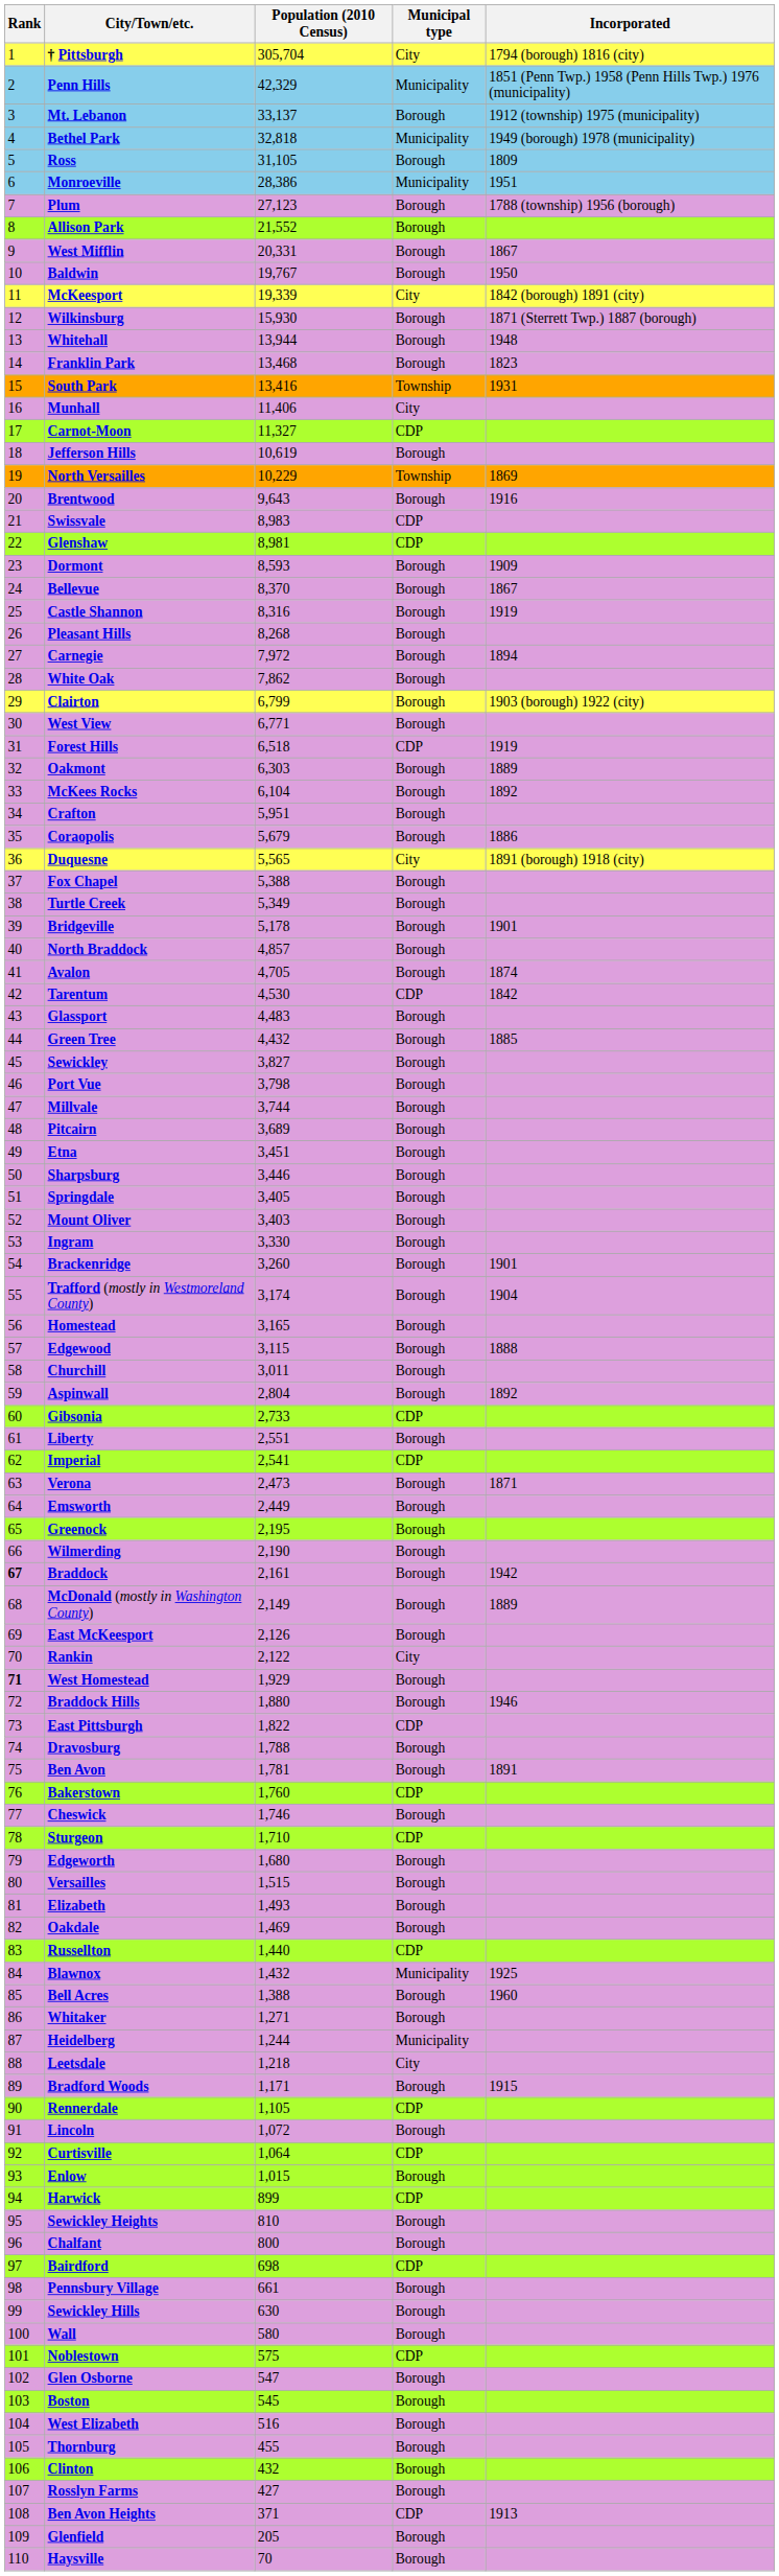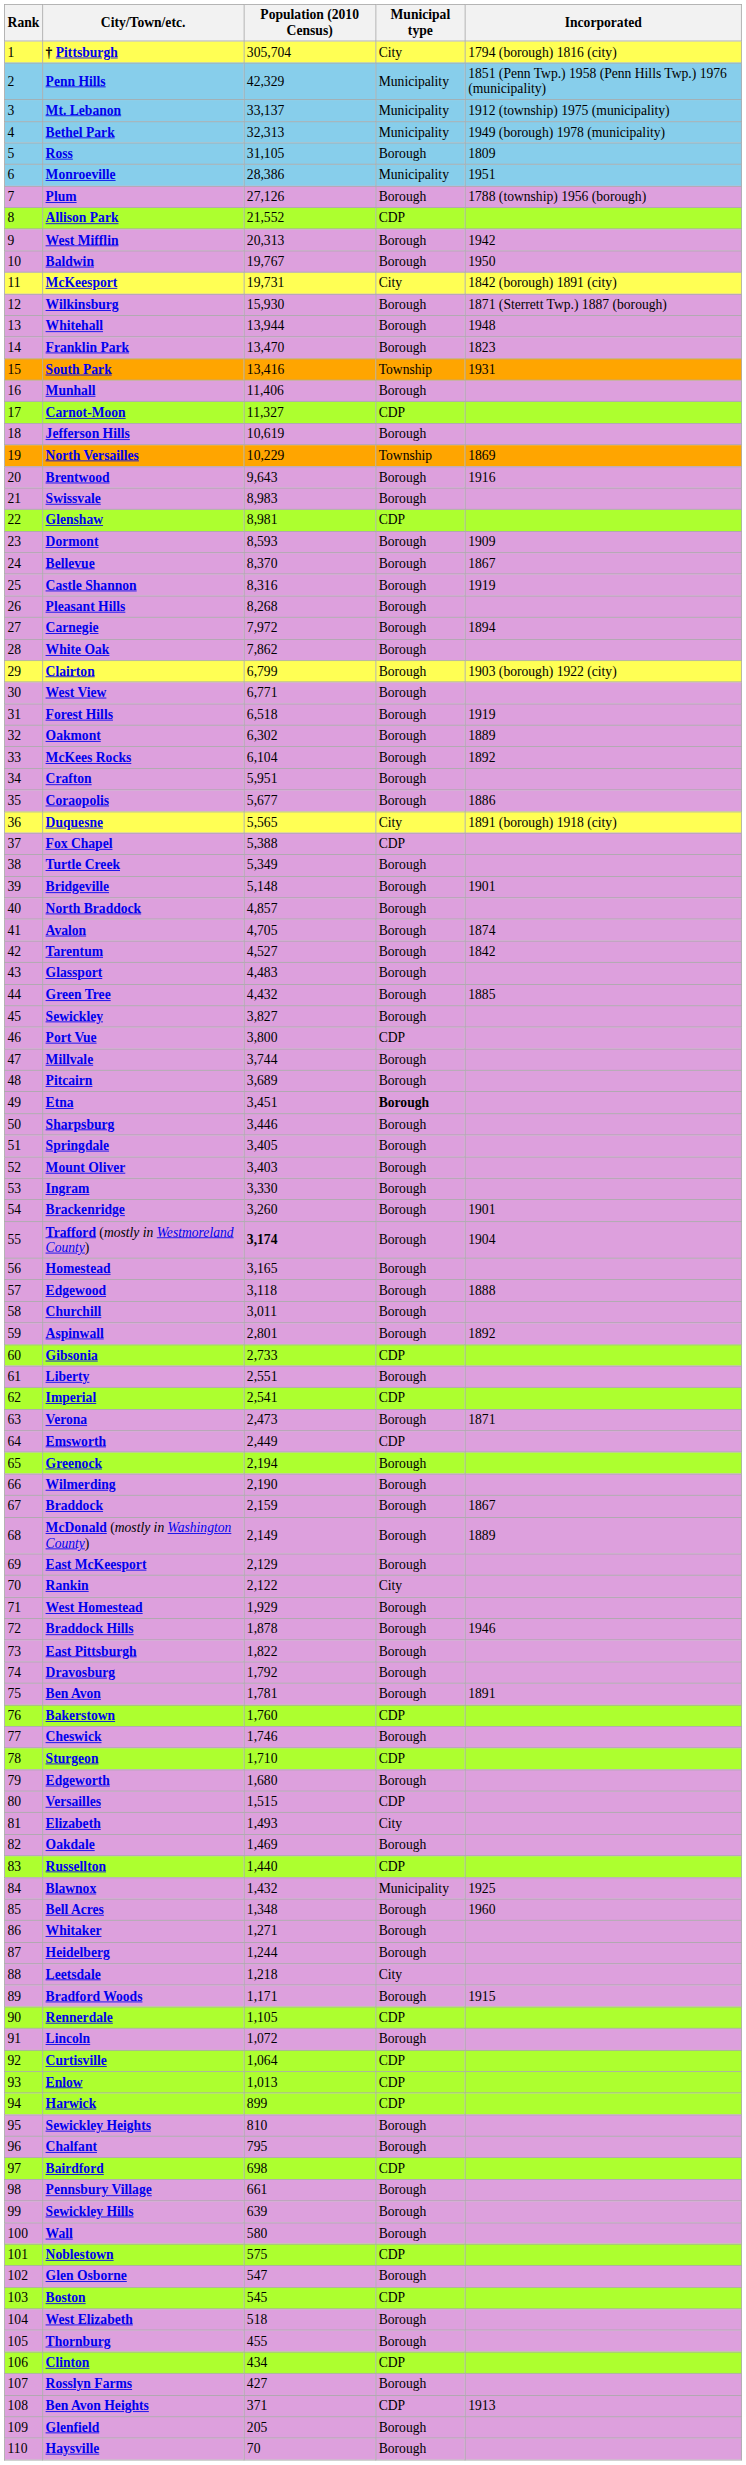 <table class="wikitable sortable">
 <tr>
 <th>Rank</th>
 <th>City/Town/etc.</th>
 <th>Population (2010 Census)</th>
 <th>Municipal type</th>
 <th>Incorporated</th>
 </tr>
 <tr style="background:#ffff54;">
 <td>1</td>
 <td><strong>† <a href='#'>Pittsburgh</a></strong></td>
 <td>305,704</td>
 <td>City</td>
 <td>1794 (borough) 1816 (city)</td>
 </tr>
 <tr style="background:skyBlue;">
 <td>2</td>
 <td><strong><a href='#'>Penn Hills</a></strong></td>
 <td>42,329</td>
 <td>Municipality</td>
 <td>1851 (Penn Twp.) 1958 (Penn Hills Twp.) 1976 (municipality)</td>
 </tr>
 <tr style="background:skyBlue;">
 <td>3</td>
 <td><strong><a href='#'>Mt. Lebanon</a></strong></td>
 <td>33,137</td>
-<td>Borough</td>
+<td>Municipality</td>
 <td>1912 (township) 1975 (municipality)</td>
 </tr>
 <tr style="background:skyBlue;">
 <td>4</td>
 <td><strong><a href='#'>Bethel Park</a></strong></td>
-<td>32,818</td>
+<td>32,313</td>
 <td>Municipality</td>
 <td>1949 (borough) 1978 (municipality)</td>
 </tr>
 <tr style="background:skyBlue;">
 <td>5</td>
 <td><strong><a href='#'>Ross</a></strong></td>
 <td>31,105</td>
 <td>Borough</td>
 <td>1809</td>
 </tr>
 <tr style="background:skyBlue;">
 <td>6</td>
 <td><strong><a href='#'>Monroeville</a></strong></td>
 <td>28,386</td>
 <td>Municipality</td>
 <td>1951</td>
 </tr>
 <tr style="background:plum;">
 <td>7</td>
 <td><strong><a href='#'>Plum</a></strong></td>
-<td>27,123</td>
+<td>27,126</td>
 <td>Borough</td>
 <td>1788 (township) 1956 (borough)</td>
 </tr>
 <tr style="background:#adff2f;">
 <td>8</td>
 <td><strong><a href='#'>Allison Park</a></strong></td>
 <td>21,552</td>
-<td>Borough</td>
+<td>CDP</td>
 <td></td>
 </tr>
 <tr style="background:plum;">
 <td>9</td>
 <td><strong><a href='#'>West Mifflin</a></strong></td>
-<td>20,331</td>
+<td>20,313</td>
 <td>Borough</td>
-<td>1867</td>
+<td>1942</td>
 </tr>
 <tr style="background:plum;">
 <td>10</td>
 <td><strong><a href='#'>Baldwin</a></strong></td>
 <td>19,767</td>
 <td>Borough</td>
 <td>1950</td>
 </tr>
 <tr style="background:#ffff54;">
 <td>11</td>
 <td><strong><a href='#'>McKeesport</a></strong></td>
-<td>19,339</td>
+<td>19,731</td>
 <td>City</td>
 <td>1842 (borough) 1891 (city)</td>
 </tr>
 <tr style="background:plum;">
 <td>12</td>
 <td><strong><a href='#'>Wilkinsburg</a></strong></td>
 <td>15,930</td>
 <td>Borough</td>
 <td>1871 (Sterrett Twp.) 1887 (borough)</td>
 </tr>
 <tr style="background:plum;">
 <td>13</td>
 <td><strong><a href='#'>Whitehall</a></strong></td>
 <td>13,944</td>
 <td>Borough</td>
 <td>1948</td>
 </tr>
 <tr style="background:plum;">
 <td>14</td>
 <td><strong><a href='#'>Franklin Park</a></strong></td>
-<td>13,468</td>
+<td>13,470</td>
 <td>Borough</td>
 <td>1823</td>
 </tr>
 <tr style="background:orange;">
 <td>15</td>
 <td><strong><a href='#'>South Park</a></strong></td>
 <td>13,416</td>
 <td>Township</td>
 <td>1931</td>
 </tr>
 <tr style="background:plum;">
 <td>16</td>
 <td><strong><a href='#'>Munhall</a></strong></td>
 <td>11,406</td>
-<td>City</td>
+<td>Borough</td>
 <td></td>
 </tr>
 <tr style="background:#adff2f;">
 <td>17</td>
 <td><strong><a href='#'>Carnot-Moon</a></strong></td>
 <td>11,327</td>
 <td>CDP</td>
 <td></td>
 </tr>
 <tr style="background:plum;">
 <td>18</td>
 <td><strong><a href='#'>Jefferson Hills</a></strong></td>
 <td>10,619</td>
 <td>Borough</td>
 <td></td>
 </tr>
 <tr style="background:orange;">
 <td>19</td>
 <td><strong><a href='#'>North Versailles</a></strong></td>
 <td>10,229</td>
 <td>Township</td>
 <td>1869</td>
 </tr>
 <tr style="background:plum;">
 <td>20</td>
 <td><strong><a href='#'>Brentwood</a></strong></td>
 <td>9,643</td>
 <td>Borough</td>
 <td>1916</td>
 </tr>
 <tr style="background:plum;">
 <td>21</td>
 <td><strong><a href='#'>Swissvale</a></strong></td>
 <td>8,983</td>
-<td>CDP</td>
+<td>Borough</td>
 <td></td>
 </tr>
 <tr style="background:#adff2f;">
 <td>22</td>
 <td><strong><a href='#'>Glenshaw</a></strong></td>
 <td>8,981</td>
 <td>CDP</td>
 <td></td>
 </tr>
 <tr style="background:plum;">
 <td>23</td>
 <td><strong><a href='#'>Dormont</a></strong></td>
 <td>8,593</td>
 <td>Borough</td>
 <td>1909</td>
 </tr>
 <tr style="background:plum;">
 <td>24</td>
 <td><strong><a href='#'>Bellevue</a></strong></td>
 <td>8,370</td>
 <td>Borough</td>
 <td>1867</td>
 </tr>
 <tr style="background:plum;">
 <td>25</td>
 <td><strong><a href='#'>Castle Shannon</a></strong></td>
 <td>8,316</td>
 <td>Borough</td>
 <td>1919</td>
 </tr>
 <tr style="background:plum;">
 <td>26</td>
 <td><strong><a href='#'>Pleasant Hills</a></strong></td>
 <td>8,268</td>
 <td>Borough</td>
 <td></td>
 </tr>
 <tr style="background:plum;">
 <td>27</td>
 <td><strong><a href='#'>Carnegie</a></strong></td>
 <td>7,972</td>
 <td>Borough</td>
 <td>1894</td>
 </tr>
 <tr style="background:plum;">
 <td>28</td>
 <td><strong><a href='#'>White Oak</a></strong></td>
 <td>7,862</td>
 <td>Borough</td>
 <td></td>
 </tr>
 <tr style="background:#ffff54;">
 <td>29</td>
 <td><strong><a href='#'>Clairton</a></strong></td>
 <td>6,799</td>
 <td>Borough</td>
 <td>1903 (borough) 1922 (city)</td>
 </tr>
 <tr style="background:plum;">
 <td>30</td>
 <td><strong><a href='#'>West View</a></strong></td>
 <td>6,771</td>
 <td>Borough</td>
 <td></td>
 </tr>
 <tr style="background:plum;">
 <td>31</td>
 <td><strong><a href='#'>Forest Hills</a></strong></td>
 <td>6,518</td>
-<td>CDP</td>
+<td>Borough</td>
 <td>1919</td>
 </tr>
 <tr style="background:plum;">
 <td>32</td>
 <td><strong><a href='#'>Oakmont</a></strong></td>
-<td>6,303</td>
+<td>6,302</td>
 <td>Borough</td>
 <td>1889</td>
 </tr>
 <tr style="background:plum;">
 <td>33</td>
 <td><strong><a href='#'>McKees Rocks</a></strong></td>
 <td>6,104</td>
 <td>Borough</td>
 <td>1892</td>
 </tr>
 <tr style="background:plum;">
 <td>34</td>
 <td><strong><a href='#'>Crafton</a></strong></td>
 <td>5,951</td>
 <td>Borough</td>
 <td></td>
 </tr>
 <tr style="background:plum;">
 <td>35</td>
 <td><strong><a href='#'>Coraopolis</a></strong></td>
-<td>5,679</td>
+<td>5,677</td>
 <td>Borough</td>
 <td>1886</td>
 </tr>
 <tr style="background:#ffff54;">
 <td>36</td>
 <td><strong><a href='#'>Duquesne</a></strong></td>
 <td>5,565</td>
 <td>City</td>
 <td>1891 (borough) 1918 (city)</td>
 </tr>
 <tr style="background:plum;">
 <td>37</td>
 <td><strong><a href='#'>Fox Chapel</a></strong></td>
 <td>5,388</td>
-<td>Borough</td>
+<td>CDP</td>
 <td></td>
 </tr>
 <tr style="background:plum;">
 <td>38</td>
 <td><strong><a href='#'>Turtle Creek</a></strong></td>
 <td>5,349</td>
 <td>Borough</td>
 <td></td>
 </tr>
 <tr style="background:plum;">
 <td>39</td>
 <td><strong><a href='#'>Bridgeville</a></strong></td>
-<td>5,178</td>
+<td>5,148</td>
 <td>Borough</td>
 <td>1901</td>
 </tr>
 <tr style="background:plum;">
 <td>40</td>
 <td><strong><a href='#'>North Braddock</a></strong></td>
 <td>4,857</td>
 <td>Borough</td>
 <td></td>
 </tr>
 <tr style="background:plum;">
 <td>41</td>
 <td><strong><a href='#'>Avalon</a></strong></td>
 <td>4,705</td>
 <td>Borough</td>
 <td>1874</td>
 </tr>
 <tr style="background:plum;">
 <td>42</td>
 <td><strong><a href='#'>Tarentum</a></strong></td>
-<td>4,530</td>
-<td>CDP</td>
+<td>4,527</td>
+<td>Borough</td>
 <td>1842</td>
 </tr>
 <tr style="background:plum;">
 <td>43</td>
 <td><strong><a href='#'>Glassport</a></strong></td>
 <td>4,483</td>
 <td>Borough</td>
 <td></td>
 </tr>
 <tr style="background:plum;">
 <td>44</td>
 <td><strong><a href='#'>Green Tree</a></strong></td>
 <td>4,432</td>
 <td>Borough</td>
 <td>1885</td>
 </tr>
 <tr style="background:plum;">
 <td>45</td>
 <td><strong><a href='#'>Sewickley</a></strong></td>
 <td>3,827</td>
 <td>Borough</td>
 <td></td>
 </tr>
 <tr style="background:plum;">
 <td>46</td>
 <td><strong><a href='#'>Port Vue</a></strong></td>
-<td>3,798</td>
-<td>Borough</td>
+<td>3,800</td>
+<td>CDP</td>
 <td></td>
 </tr>
 <tr style="background:plum;">
 <td>47</td>
 <td><strong><a href='#'>Millvale</a></strong></td>
 <td>3,744</td>
 <td>Borough</td>
 <td></td>
 </tr>
 <tr style="background:plum;">
 <td>48</td>
 <td><strong><a href='#'>Pitcairn</a></strong></td>
 <td>3,689</td>
 <td>Borough</td>
 <td></td>
 </tr>
 <tr style="background:plum;">
 <td>49</td>
 <td><strong><a href='#'>Etna</a></strong></td>
 <td>3,451</td>
-<td>Borough</td>
+<td><strong>Borough</strong></td>
 <td></td>
 </tr>
 <tr style="background:plum;">
 <td>50</td>
 <td><strong><a href='#'>Sharpsburg</a></strong></td>
 <td>3,446</td>
 <td>Borough</td>
 <td></td>
 </tr>
 <tr style="background:plum;">
 <td>51</td>
 <td><strong><a href='#'>Springdale</a></strong></td>
 <td>3,405</td>
 <td>Borough</td>
 <td></td>
 </tr>
 <tr style="background:plum;">
 <td>52</td>
 <td><strong><a href='#'>Mount Oliver</a></strong></td>
 <td>3,403</td>
 <td>Borough</td>
 <td></td>
 </tr>
 <tr style="background:plum;">
 <td>53</td>
 <td><strong><a href='#'>Ingram</a></strong></td>
 <td>3,330</td>
 <td>Borough</td>
 <td></td>
 </tr>
 <tr style="background:plum;">
 <td>54</td>
 <td><strong><a href='#'>Brackenridge</a></strong></td>
 <td>3,260</td>
 <td>Borough</td>
 <td>1901</td>
 </tr>
 <tr style="background:plum;">
 <td>55</td>
 <td><strong><a href='#'>Trafford</a></strong> (<em>mostly in <a href='#'>Westmoreland County</a></em>)</td>
-<td>3,174</td>
+<td><strong>3,174</strong></td>
 <td>Borough</td>
 <td>1904</td>
 </tr>
 <tr style="background:plum;">
 <td>56</td>
 <td><strong><a href='#'>Homestead</a></strong></td>
 <td>3,165</td>
 <td>Borough</td>
 <td></td>
 </tr>
 <tr style="background:plum;">
 <td>57</td>
 <td><strong><a href='#'>Edgewood</a></strong></td>
-<td>3,115</td>
+<td>3,118</td>
 <td>Borough</td>
 <td>1888</td>
 </tr>
 <tr style="background:plum;">
 <td>58</td>
 <td><strong><a href='#'>Churchill</a></strong></td>
 <td>3,011</td>
 <td>Borough</td>
 <td></td>
 </tr>
 <tr style="background:plum;">
 <td>59</td>
 <td><strong><a href='#'>Aspinwall</a></strong></td>
-<td>2,804</td>
+<td>2,801</td>
 <td>Borough</td>
 <td>1892</td>
 </tr>
 <tr style="background:#adff2f;">
 <td>60</td>
 <td><strong><a href='#'>Gibsonia</a></strong></td>
 <td>2,733</td>
 <td>CDP</td>
 <td></td>
 </tr>
 <tr style="background:plum;">
 <td>61</td>
 <td><strong><a href='#'>Liberty</a></strong></td>
 <td>2,551</td>
 <td>Borough</td>
 <td></td>
 </tr>
 <tr style="background:#adff2f;">
 <td>62</td>
 <td><strong><a href='#'>Imperial</a></strong></td>
 <td>2,541</td>
 <td>CDP</td>
 <td></td>
 </tr>
 <tr style="background:plum;">
 <td>63</td>
 <td><strong><a href='#'>Verona</a></strong></td>
 <td>2,473</td>
 <td>Borough</td>
 <td>1871</td>
 </tr>
 <tr style="background:plum;">
 <td>64</td>
 <td><strong><a href='#'>Emsworth</a></strong></td>
 <td>2,449</td>
-<td>Borough</td>
+<td>CDP</td>
 <td></td>
 </tr>
 <tr style="background:#adff2f;">
 <td>65</td>
 <td><strong><a href='#'>Greenock</a></strong></td>
-<td>2,195</td>
+<td>2,194</td>
 <td>Borough</td>
 <td></td>
 </tr>
 <tr style="background:plum;">
 <td>66</td>
 <td><strong><a href='#'>Wilmerding</a></strong></td>
 <td>2,190</td>
 <td>Borough</td>
 <td></td>
 </tr>
 <tr style="background:plum;">
-<td><strong>67</strong></td>
+<td>67</td>
 <td><strong><a href='#'>Braddock</a></strong></td>
-<td>2,161</td>
+<td>2,159</td>
 <td>Borough</td>
-<td>1942</td>
+<td>1867</td>
 </tr>
 <tr style="background:plum;">
 <td>68</td>
 <td><strong><a href='#'>McDonald</a></strong> (<em>mostly in <a href='#'>Washington County</a></em>)</td>
 <td>2,149</td>
 <td>Borough</td>
 <td>1889</td>
 </tr>
 <tr style="background:plum;">
 <td>69</td>
 <td><strong><a href='#'>East McKeesport</a></strong></td>
-<td>2,126</td>
+<td>2,129</td>
 <td>Borough</td>
 <td></td>
 </tr>
 <tr style="background:plum;">
 <td>70</td>
 <td><strong><a href='#'>Rankin</a></strong></td>
 <td>2,122</td>
 <td>City</td>
 <td></td>
 </tr>
 <tr style="background:plum;">
-<td><strong>71</strong></td>
+<td>71</td>
 <td><strong><a href='#'>West Homestead</a></strong></td>
 <td>1,929</td>
 <td>Borough</td>
 <td></td>
 </tr>
 <tr style="background:plum;">
 <td>72</td>
 <td><strong><a href='#'>Braddock Hills</a></strong></td>
-<td>1,880</td>
+<td>1,878</td>
 <td>Borough</td>
 <td>1946</td>
 </tr>
 <tr style="background:plum;">
 <td>73</td>
 <td><strong><a href='#'>East Pittsburgh</a></strong></td>
 <td>1,822</td>
-<td>CDP</td>
+<td>Borough</td>
 <td></td>
 </tr>
 <tr style="background:plum;">
 <td>74</td>
 <td><strong><a href='#'>Dravosburg</a></strong></td>
-<td>1,788</td>
+<td>1,792</td>
 <td>Borough</td>
 <td></td>
 </tr>
 <tr style="background:plum;">
 <td>75</td>
 <td><strong><a href='#'>Ben Avon</a></strong></td>
 <td>1,781</td>
 <td>Borough</td>
 <td>1891</td>
 </tr>
 <tr style="background:#adff2f;">
 <td>76</td>
 <td><strong><a href='#'>Bakerstown</a></strong></td>
 <td>1,760</td>
 <td>CDP</td>
 <td></td>
 </tr>
 <tr style="background:plum;">
 <td>77</td>
 <td><strong><a href='#'>Cheswick</a></strong></td>
 <td>1,746</td>
 <td>Borough</td>
 <td></td>
 </tr>
 <tr style="background:#adff2f;">
 <td>78</td>
 <td><strong><a href='#'>Sturgeon</a></strong></td>
 <td>1,710</td>
 <td>CDP</td>
 <td></td>
 </tr>
 <tr style="background:plum;">
 <td>79</td>
 <td><strong><a href='#'>Edgeworth</a></strong></td>
 <td>1,680</td>
 <td>Borough</td>
 <td></td>
 </tr>
 <tr style="background:plum;">
 <td>80</td>
 <td><strong><a href='#'>Versailles</a></strong></td>
 <td>1,515</td>
-<td>Borough</td>
+<td>CDP</td>
 <td></td>
 </tr>
 <tr style="background:plum;">
 <td>81</td>
 <td><strong><a href='#'>Elizabeth</a></strong></td>
 <td>1,493</td>
-<td>Borough</td>
+<td>City</td>
 <td></td>
 </tr>
 <tr style="background:plum;">
 <td>82</td>
 <td><strong><a href='#'>Oakdale</a></strong></td>
 <td>1,469</td>
 <td>Borough</td>
 <td></td>
 </tr>
 <tr style="background:#adff2f;">
 <td>83</td>
 <td><strong><a href='#'>Russellton</a></strong></td>
 <td>1,440</td>
 <td>CDP</td>
 <td></td>
 </tr>
 <tr style="background:plum;">
 <td>84</td>
 <td><strong><a href='#'>Blawnox</a></strong></td>
 <td>1,432</td>
 <td>Municipality</td>
 <td>1925</td>
 </tr>
 <tr style="background:plum;">
 <td>85</td>
 <td><strong><a href='#'>Bell Acres</a></strong></td>
-<td>1,388</td>
+<td>1,348</td>
 <td>Borough</td>
 <td>1960</td>
 </tr>
 <tr style="background:plum;">
 <td>86</td>
 <td><strong><a href='#'>Whitaker</a></strong></td>
 <td>1,271</td>
 <td>Borough</td>
 <td></td>
 </tr>
 <tr style="background:plum;">
 <td>87</td>
 <td><strong><a href='#'>Heidelberg</a></strong></td>
 <td>1,244</td>
-<td>Municipality</td>
+<td>Borough</td>
 <td></td>
 </tr>
 <tr style="background:plum;">
 <td>88</td>
 <td><strong><a href='#'>Leetsdale</a></strong></td>
 <td>1,218</td>
 <td>City</td>
 <td></td>
 </tr>
 <tr style="background:plum;">
 <td>89</td>
 <td><strong><a href='#'>Bradford Woods</a></strong></td>
 <td>1,171</td>
 <td>Borough</td>
 <td>1915</td>
 </tr>
 <tr style="background:#adff2f;">
 <td>90</td>
 <td><strong><a href='#'>Rennerdale</a></strong></td>
 <td>1,105</td>
 <td>CDP</td>
 <td></td>
 </tr>
 <tr style="background:plum;">
 <td>91</td>
 <td><strong><a href='#'>Lincoln</a></strong></td>
 <td>1,072</td>
 <td>Borough</td>
 <td></td>
 </tr>
 <tr style="background:#adff2f;">
 <td>92</td>
 <td><strong><a href='#'>Curtisville</a></strong></td>
 <td>1,064</td>
 <td>CDP</td>
 <td></td>
 </tr>
 <tr style="background:#adff2f;">
 <td>93</td>
 <td><strong><a href='#'>Enlow</a></strong></td>
-<td>1,015</td>
-<td>Borough</td>
+<td>1,013</td>
+<td>CDP</td>
 <td></td>
 </tr>
 <tr style="background:#adff2f;">
 <td>94</td>
 <td><strong><a href='#'>Harwick</a></strong></td>
 <td>899</td>
 <td>CDP</td>
 <td></td>
 </tr>
 <tr style="background:plum;">
 <td>95</td>
 <td><strong><a href='#'>Sewickley Heights</a></strong></td>
 <td>810</td>
 <td>Borough</td>
 <td></td>
 </tr>
 <tr style="background:plum;">
 <td>96</td>
 <td><strong><a href='#'>Chalfant</a></strong></td>
-<td>800</td>
+<td>795</td>
 <td>Borough</td>
 <td></td>
 </tr>
 <tr style="background:#adff2f;">
 <td>97</td>
 <td><strong><a href='#'>Bairdford</a></strong></td>
 <td>698</td>
 <td>CDP</td>
 <td></td>
 </tr>
 <tr style="background:plum;">
 <td>98</td>
 <td><strong><a href='#'>Pennsbury Village</a></strong></td>
 <td>661</td>
 <td>Borough</td>
 <td></td>
 </tr>
 <tr style="background:plum;">
 <td>99</td>
 <td><strong><a href='#'>Sewickley Hills</a></strong></td>
-<td>630</td>
+<td>639</td>
 <td>Borough</td>
 <td></td>
 </tr>
 <tr style="background:plum;">
 <td>100</td>
 <td><strong><a href='#'>Wall</a></strong></td>
 <td>580</td>
 <td>Borough</td>
 <td></td>
 </tr>
 <tr style="background:#adff2f;">
 <td>101</td>
 <td><strong><a href='#'>Noblestown</a></strong></td>
 <td>575</td>
 <td>CDP</td>
 <td></td>
 </tr>
 <tr style="background:plum;">
 <td>102</td>
 <td><strong><a href='#'>Glen Osborne</a></strong></td>
 <td>547</td>
 <td>Borough</td>
 <td></td>
 </tr>
 <tr style="background:#adff2f;">
 <td>103</td>
 <td><strong><a href='#'>Boston</a></strong></td>
 <td>545</td>
-<td>Borough</td>
+<td>CDP</td>
 <td></td>
 </tr>
 <tr style="background:plum;">
 <td>104</td>
 <td><strong><a href='#'>West Elizabeth</a></strong></td>
-<td>516</td>
+<td>518</td>
 <td>Borough</td>
 <td></td>
 </tr>
 <tr style="background:plum;">
 <td>105</td>
 <td><strong><a href='#'>Thornburg</a></strong></td>
 <td>455</td>
 <td>Borough</td>
 <td></td>
 </tr>
 <tr style="background:#adff2f;">
 <td>106</td>
 <td><strong><a href='#'>Clinton</a></strong></td>
-<td>432</td>
-<td>Borough</td>
+<td>434</td>
+<td>CDP</td>
 <td></td>
 </tr>
 <tr style="background:plum;">
 <td>107</td>
 <td><strong><a href='#'>Rosslyn Farms</a></strong></td>
 <td>427</td>
 <td>Borough</td>
 <td></td>
 </tr>
 <tr style="background:plum;">
 <td>108</td>
 <td><strong><a href='#'>Ben Avon Heights</a></strong></td>
 <td>371</td>
 <td>CDP</td>
 <td>1913</td>
 </tr>
 <tr style="background:plum;">
 <td>109</td>
 <td><strong><a href='#'>Glenfield</a></strong></td>
 <td>205</td>
 <td>Borough</td>
 <td></td>
 </tr>
 <tr style="background:plum;">
 <td>110</td>
 <td><strong><a href='#'>Haysville</a></strong></td>
 <td>70</td>
 <td>Borough</td>
 <td></td>
 </tr>
 </table>
